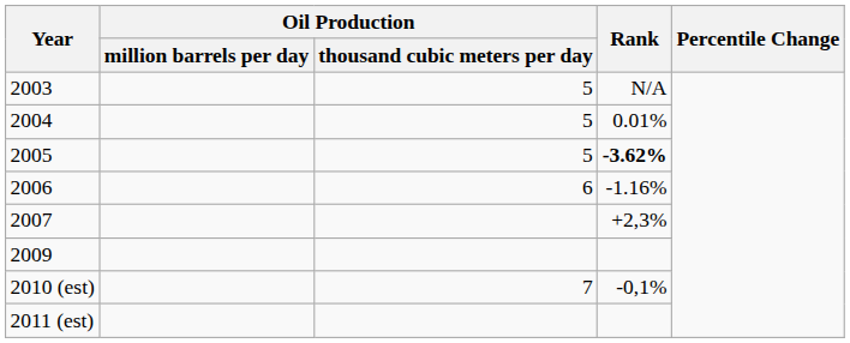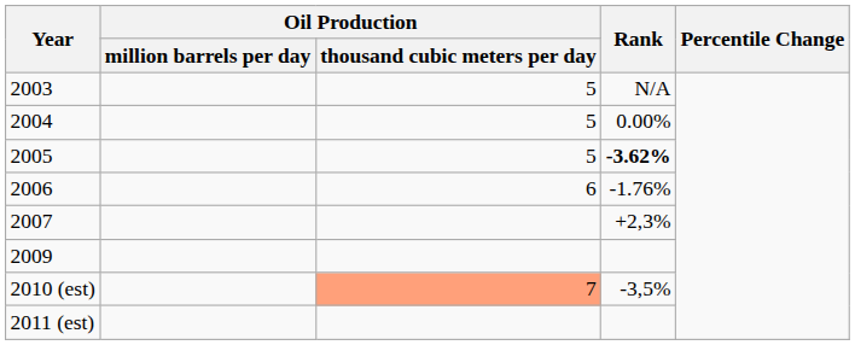 <table class="wikitable">
 <tr>
 <th rowspan=2>Year</th>
 <th colspan=2>Oil Production</th>
 <th rowspan=2>Rank</th>
 <th rowspan=2>Percentile Change</th>
 </tr>
 <tr>
 <th>million barrels per day</th>
 <th>thousand cubic meters per day</th>
 </tr>
 <tr>
 <td>2003</td>
 <td></td>
 <td align=right>5</td>
 <td align=right>N/A</td>
 </tr>
 <tr>
 <td>2004</td>
 <td></td>
 <td align=right>5</td>
-<td align=right>0.01%</td>
+<td align=right>0.00%</td>
 </tr>
 <tr>
 <td>2005</td>
 <td></td>
 <td align=right>5</td>
 <td align=right><strong>-3.62%</strong></td>
 </tr>
 <tr>
 <td>2006</td>
 <td></td>
 <td align=right>6</td>
-<td align=right>-1.16%</td>
+<td align=right>-1.76%</td>
 </tr>
 <tr>
 <td>2007</td>
 <td></td>
 <td align=right></td>
 <td align=right>+2,3%</td>
 </tr>
 <tr>
 <td>2009</td>
 <td></td>
 <td align=right></td>
 <td align=right></td>
 </tr>
 <tr>
 <td>2010 (est)</td>
 <td></td>
-<td align=right>7</td>
-<td align=right>-0,1%</td>
+<td align=right style="background: lightsalmon;">7</td>
+<td align=right>-3,5%</td>
 </tr>
 <tr>
 <td>2011 (est)</td>
 <td></td>
 <td align=right></td>
 <td align=right></td>
 </tr>
 </table>
